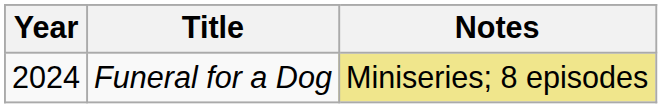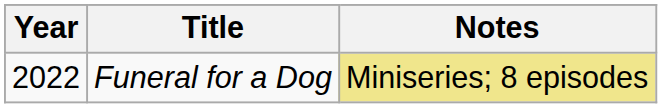 <table class="wikitable">
 <tr>
 <th>Year</th>
 <th>Title</th>
 <th>Notes</th>
 </tr>
 <tr>
-<td>2024</td>
+<td>2022</td>
 <td><em>Funeral for a Dog</em></td>
 <td style="background: khaki;">Miniseries; 8 episodes</td>
 </tr>
 </table>
